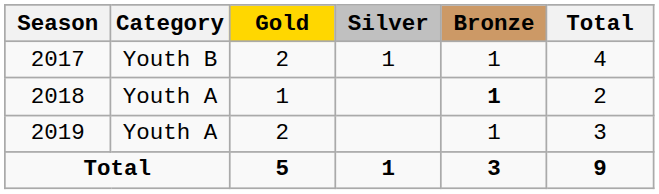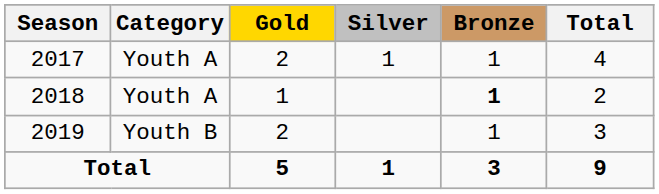 <table class="wikitable" style="text-align:center;">
 <tr>
 <th width = "55">Season</th>
 <th width = "55">Category</th>
 <th width = "55" style="background: gold;">Gold</th>
 <th width = "55" style="background: silver;">Silver</th>
 <th width = "55" style="background: #cc9966;">Bronze</th>
 <th width = "55">Total</th>
 </tr>
 <tr>
 <td>2017</td>
-<td>Youth B</td>
+<td>Youth A</td>
 <td>2</td>
 <td>1</td>
 <td>1</td>
 <td>4</td>
 </tr>
 <tr>
 <td>2018</td>
 <td>Youth A</td>
 <td>1</td>
 <td></td>
 <td><strong>1</strong></td>
 <td>2</td>
 </tr>
 <tr>
 <td>2019</td>
-<td>Youth A</td>
+<td>Youth B</td>
 <td>2</td>
 <td></td>
 <td>1</td>
 <td>3</td>
 </tr>
 <tr>
 <td colspan=2><strong>Total</strong></td>
 <td><strong>5</strong></td>
 <td><strong>1</strong></td>
 <td><strong>3</strong></td>
 <td><strong>9</strong></td>
 </tr>
 </table>
